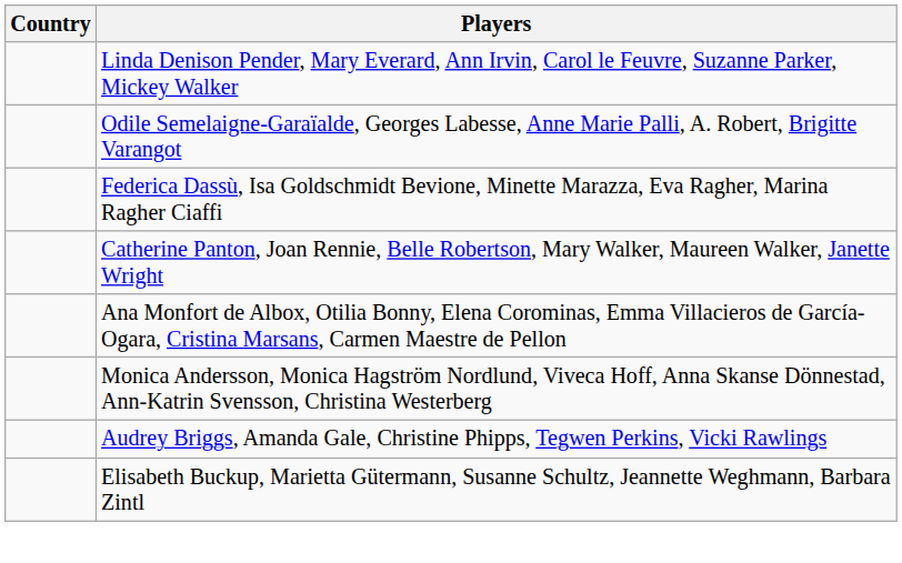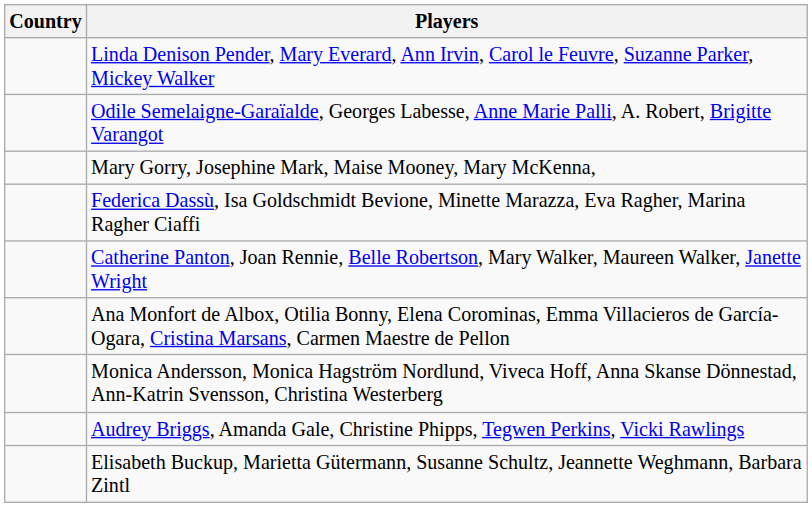 <table class="wikitable" style="font-size:95%;">
 <tr>
 <th>Country</th>
 <th>Players</th>
 </tr>
 <tr>
 <td></td>
 <td><a href='#'>Linda Denison Pender</a>, <a href='#'>Mary Everard</a>, <a href='#'>Ann Irvin</a>, <a href='#'>Carol le Feuvre</a>, <a href='#'>Suzanne Parker</a>, <a href='#'>Mickey Walker</a></td>
 </tr>
 <tr>
 <td></td>
 <td><a href='#'>Odile Semelaigne-Garaïalde</a>, Georges Labesse, <a href='#'>Anne Marie Palli</a>, A. Robert, <a href='#'>Brigitte Varangot</a></td>
+</tr>
+<tr>
+<td></td>
+<td>Mary Gorry, Josephine Mark, Maise Mooney, Mary McKenna,</td>
 </tr>
 <tr>
 <td></td>
 <td><a href='#'>Federica Dassù</a>, Isa Goldschmidt Bevione, Minette Marazza, Eva Ragher, Marina Ragher Ciaffi</td>
 </tr>
 <tr>
 <td></td>
 <td><a href='#'>Catherine Panton</a>, Joan Rennie, <a href='#'>Belle Robertson</a>, Mary Walker, Maureen Walker, <a href='#'>Janette Wright</a></td>
 </tr>
 <tr>
 <td></td>
 <td>Ana Monfort de Albox, Otilia Bonny, Elena Corominas, Emma Villacieros de García-Ogara, <a href='#'>Cristina Marsans</a>, Carmen Maestre de Pellon</td>
 </tr>
 <tr>
 <td></td>
 <td>Monica Andersson, Monica Hagström Nordlund, Viveca Hoff, Anna Skanse Dönnestad, Ann-Katrin Svensson, Christina Westerberg</td>
 </tr>
 <tr>
 <td></td>
 <td><a href='#'>Audrey Briggs</a>, Amanda Gale, Christine Phipps, <a href='#'>Tegwen Perkins</a>, <a href='#'>Vicki Rawlings</a></td>
 </tr>
 <tr>
 <td></td>
 <td>Elisabeth Buckup, Marietta Gütermann, Susanne Schultz, Jeannette Weghmann, Barbara Zintl</td>
 </tr>
 </table>
